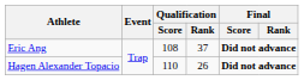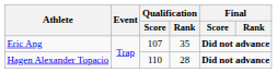 <table class="wikitable" style="font-size:90%">
 <tr>
 <th rowspan=2>Athlete</th>
 <th rowspan=2>Event</th>
 <th colspan=2>Qualification</th>
 <th colspan=2>Final</th>
 </tr>
 <tr style="font-size:95%">
 <th>Score</th>
 <th>Rank</th>
 <th>Score</th>
 <th>Rank</th>
 </tr>
 <tr align=center>
 <td align=left><a href='#'>Eric Ang</a></td>
 <td rowspan=2><a href='#'>Trap</a></td>
-<td align=center>108</td>
-<td align=center>37</td>
+<td align=center>107</td>
+<td align=center>35</td>
 <td colspan = 2 align=center><strong>Did not advance</strong></td>
 </tr>
 <tr align=center>
 <td align=left><a href='#'>Hagen Alexander Topacio</a></td>
 <td align=center>110</td>
-<td align=center>26</td>
+<td align=center>28</td>
 <td colspan = 2 align=center><strong>Did not advance</strong></td>
 </tr>
 </table>
